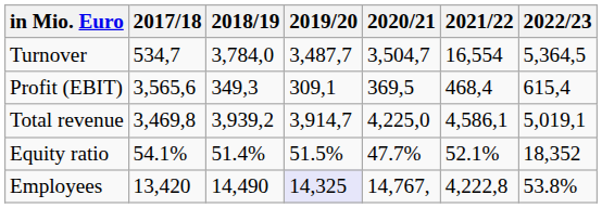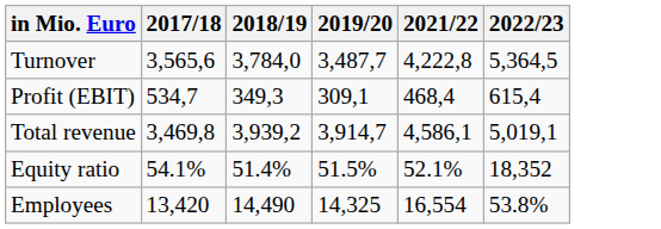 <table class="wikitable">
 <tr>
 <th>in Mio. <a href='#'>Euro</a></th>
 <th>2017/18</th>
 <th>2018/19</th>
 <th>2019/20</th>
-<th>2020/21</th>
 <th>2021/22</th>
 <th>2022/23</th>
 </tr>
 <tr>
 <td>Turnover</td>
-<td>534,7</td>
+<td>3,565,6</td>
 <td>3,784,0</td>
 <td>3,487,7</td>
-<td>3,504,7</td>
-<td>16,554</td>
+<td>4,222,8</td>
 <td>5,364,5</td>
 </tr>
 <tr>
 <td>Profit (EBIT)</td>
-<td>3,565,6</td>
+<td>534,7</td>
 <td>349,3</td>
 <td>309,1</td>
-<td>369,5</td>
 <td>468,4</td>
 <td>615,4</td>
 </tr>
 <tr>
 <td>Total revenue</td>
 <td>3,469,8</td>
 <td>3,939,2</td>
 <td>3,914,7</td>
-<td>4,225,0</td>
 <td>4,586,1</td>
 <td>5,019,1</td>
 </tr>
 <tr>
 <td>Equity ratio</td>
 <td>54.1%</td>
 <td>51.4%</td>
 <td>51.5%</td>
-<td>47.7%</td>
 <td>52.1%</td>
 <td>18,352</td>
 </tr>
 <tr>
 <td>Employees</td>
 <td>13,420</td>
 <td>14,490</td>
-<td style="background: lavender;">14,325</td>
-<td>14,767,</td>
-<td>4,222,8</td>
+<td>14,325</td>
+<td>16,554</td>
 <td>53.8%</td>
 </tr>
 </table>
